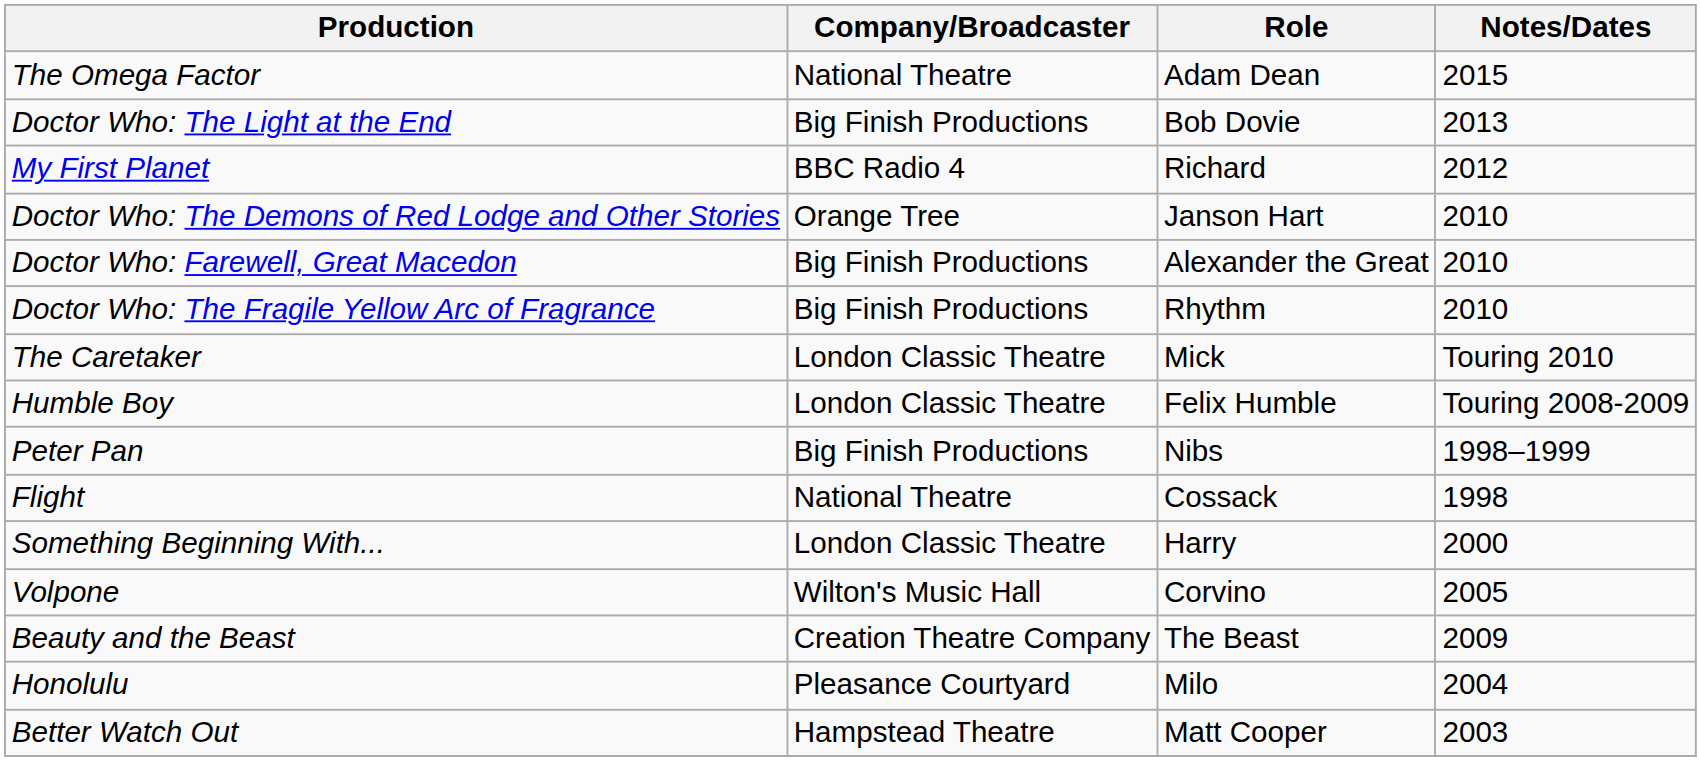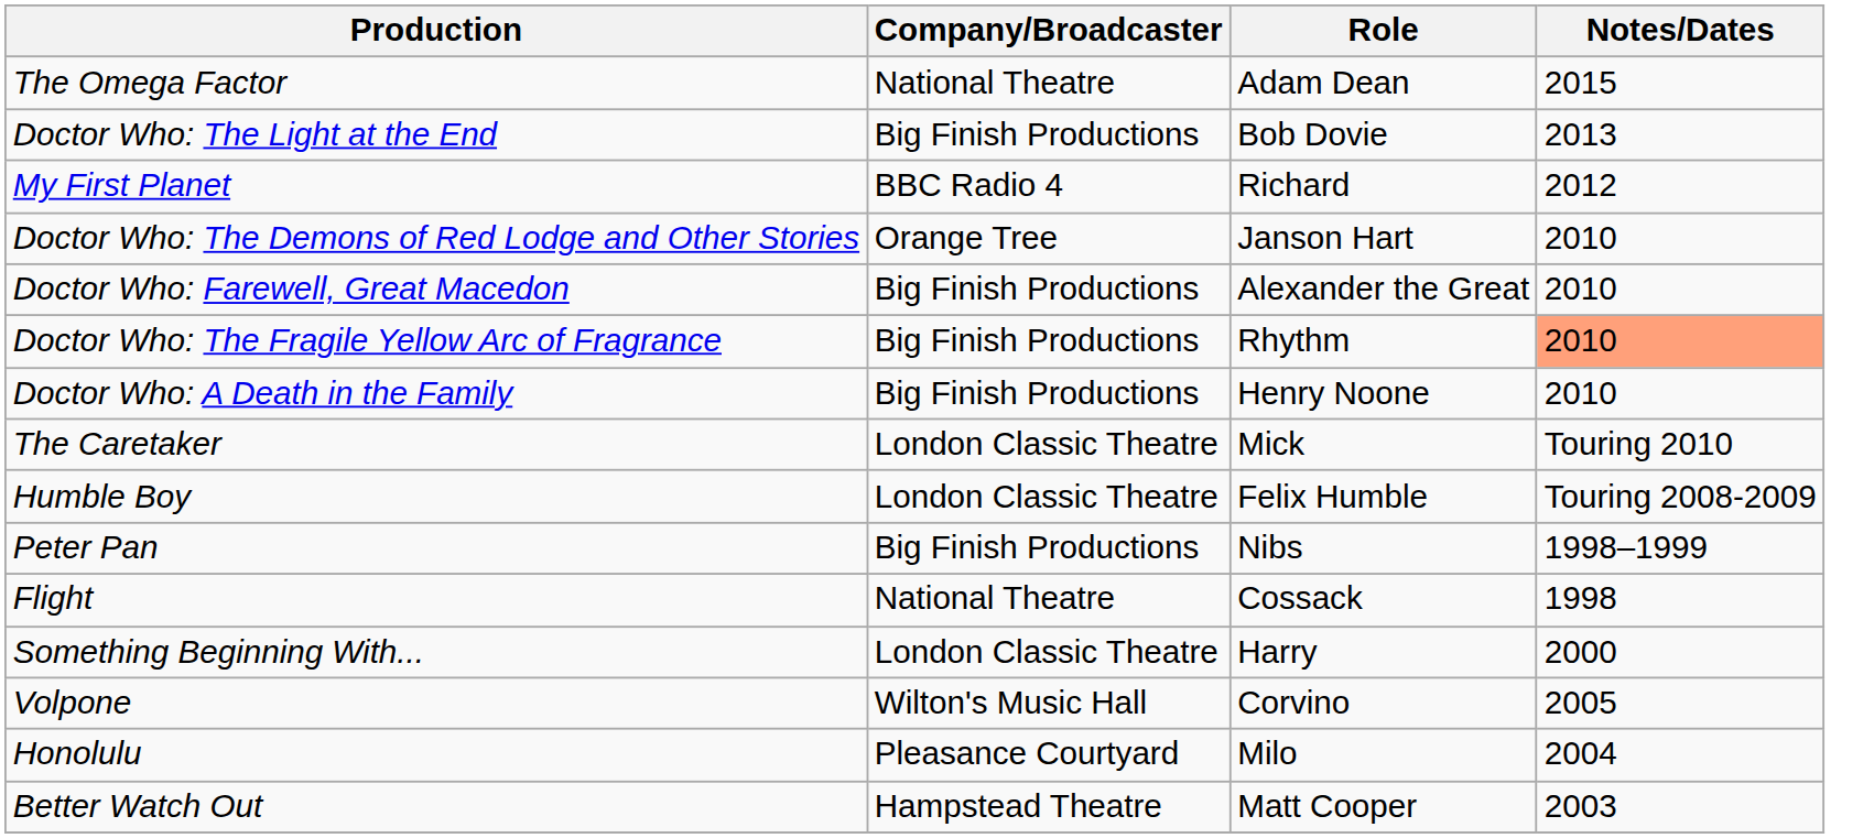 <table class="wikitable">
 <tr>
 <th>Production</th>
 <th>Company/Broadcaster</th>
 <th>Role</th>
 <th>Notes/Dates</th>
 </tr>
 <tr>
 <td><em>The Omega Factor</em></td>
 <td>National Theatre</td>
 <td>Adam Dean</td>
 <td>2015</td>
 </tr>
 <tr>
 <td><em>Doctor Who: <a href='#'>The Light at the End</a></em></td>
 <td>Big Finish Productions</td>
 <td>Bob Dovie</td>
 <td>2013</td>
 </tr>
 <tr>
 <td><em><a href='#'>My First Planet</a></em></td>
 <td>BBC Radio 4</td>
 <td>Richard</td>
 <td>2012</td>
 </tr>
 <tr>
 <td><em>Doctor Who: <a href='#'>The Demons of Red Lodge and Other Stories</a></em></td>
 <td>Orange Tree</td>
 <td>Janson Hart</td>
 <td>2010</td>
 </tr>
 <tr>
 <td><em>Doctor Who: <a href='#'>Farewell, Great Macedon</a></em></td>
 <td>Big Finish Productions</td>
 <td>Alexander the Great</td>
 <td>2010</td>
 </tr>
 <tr>
 <td><em>Doctor Who: <a href='#'>The Fragile Yellow Arc of Fragrance</a></em></td>
 <td>Big Finish Productions</td>
 <td>Rhythm</td>
+<td style="background: lightsalmon;">2010</td>
+</tr>
+<tr>
+<td><em>Doctor Who: <a href='#'>A Death in the Family</a></em></td>
+<td>Big Finish Productions</td>
+<td>Henry Noone</td>
 <td>2010</td>
 </tr>
 <tr>
 <td><em>The Caretaker</em></td>
 <td>London Classic Theatre</td>
 <td>Mick</td>
 <td>Touring 2010</td>
 </tr>
 <tr>
 <td><em>Humble Boy</em></td>
 <td>London Classic Theatre</td>
 <td>Felix Humble</td>
 <td>Touring 2008-2009</td>
 </tr>
 <tr>
 <td><em>Peter Pan</em></td>
 <td>Big Finish Productions</td>
 <td>Nibs</td>
 <td>1998–1999</td>
 </tr>
 <tr>
 <td><em>Flight</em></td>
 <td>National Theatre</td>
 <td>Cossack</td>
 <td>1998</td>
 </tr>
 <tr>
 <td><em>Something Beginning With...</em></td>
 <td>London Classic Theatre</td>
 <td>Harry</td>
 <td>2000</td>
 </tr>
 <tr>
 <td><em>Volpone</em></td>
 <td>Wilton's Music Hall</td>
 <td>Corvino</td>
 <td>2005</td>
 </tr>
 <tr>
-<td><em>Beauty and the Beast</em></td>
-<td>Creation Theatre Company</td>
-<td>The Beast</td>
-<td>2009</td>
-</tr>
-<tr>
 <td><em>Honolulu</em></td>
 <td>Pleasance Courtyard</td>
 <td>Milo</td>
 <td>2004</td>
 </tr>
 <tr>
 <td><em>Better Watch Out</em></td>
 <td>Hampstead Theatre</td>
 <td>Matt Cooper</td>
 <td>2003</td>
 </tr>
 <tr>
 </tr>
 </table>
